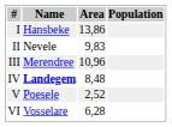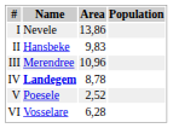 <table border="0" style="border: 1px solid #999; background-color:#FFFFFF">
 <tr align="center" bgcolor="#CCCCCC">
 <th>#</th>
 <th>Name</th>
 <th>Area</th>
 <th>Population</th>
 </tr>
 <tr align="right" bgcolor="#efefef">
 <td>I</td>
-<td align="left"><a href='#'>Hansbeke</a></td>
+<td align="left">Nevele</td>
 <td>13,86</td>
 <td></td>
 </tr>
 <tr align="right">
 <td>II</td>
-<td align="left">Nevele</td>
+<td align="left"><a href='#'>Hansbeke</a></td>
 <td>9,83</td>
 <td></td>
 </tr>
 <tr align="right" bgcolor="#efefef">
 <td>III</td>
 <td align="left"><a href='#'>Merendree</a></td>
 <td>10,96</td>
 <td></td>
 </tr>
 <tr align="right">
 <td>IV</td>
 <td align="left"><strong><a href='#'>Landegem</a></strong></td>
-<td>8,48</td>
+<td>8,78</td>
 <td></td>
 </tr>
 <tr align="right" bgcolor="#efefef">
 <td>V</td>
 <td align="left"><a href='#'>Poesele</a></td>
 <td>2,52</td>
 <td></td>
 </tr>
 <tr align="right">
 <td>VI</td>
 <td align="left"><a href='#'>Vosselare</a></td>
 <td>6,28</td>
 <td></td>
 </tr>
 <tr align="right">
 </tr>
 </table>
